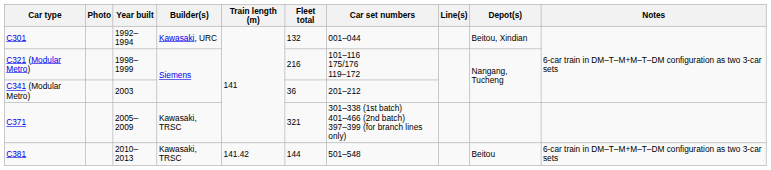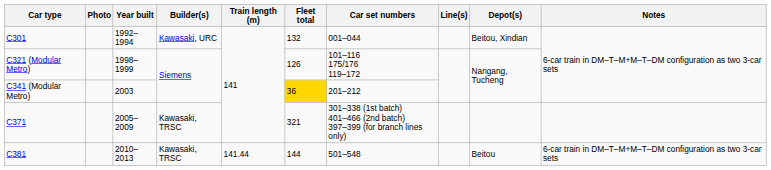 <table class="wikitable sortable" style="font-size: 85%;" |>
 <tr>
 <th>Car type</th>
 <th>Photo</th>
 <th>Year built</th>
 <th>Builder(s)</th>
 <th>Train length (m)</th>
 <th>Fleet total</th>
 <th>Car set numbers</th>
 <th>Line(s)</th>
 <th>Depot(s)</th>
 <th>Notes</th>
 </tr>
 <tr>
 <td><a href='#'>C301</a></td>
 <td></td>
 <td>1992–1994</td>
 <td><a href='#'>Kawasaki</a>, URC</td>
 <td rowspan="4">141</td>
 <td>132</td>
 <td>001–044</td>
 <td></td>
 <td>Beitou, Xindian</td>
 <td rowspan="3">6-car train in DM–T–M+M–T–DM configuration as two 3-car sets</td>
 </tr>
 <tr>
 <td><a href='#'>C321</a> (<a href='#'>Modular Metro</a>)</td>
 <td></td>
 <td>1998–1999</td>
 <td rowspan="2"><a href='#'>Siemens</a></td>
-<td>216</td>
+<td>126</td>
 <td>101–116<br>175/176<br>119–172</td>
 <td rowspan="2"></td>
 <td rowspan="2">Nangang, Tucheng</td>
 </tr>
 <tr>
 <td><a href='#'>C341</a> (Modular Metro)</td>
 <td></td>
 <td>2003</td>
-<td>36</td>
+<td style="background: gold;">36</td>
 <td>201–212</td>
 </tr>
 <tr>
 <td><a href='#'>C371</a></td>
 <td><br></td>
 <td>2005–2009</td>
 <td>Kawasaki, TRSC</td>
 <td>321</td>
 <td>301–338 (1st batch)<br>401–466 (2nd batch)<br>397–399 (for branch lines only)</td>
 <td> <br> </td>
 <td></td>
 <td></td>
 </tr>
 <tr>
 <td><a href='#'>C381</a></td>
 <td></td>
 <td>2010–2013</td>
 <td>Kawasaki, TRSC</td>
-<td>141.42</td>
+<td>141.44</td>
 <td>144</td>
 <td>501–548</td>
 <td> </td>
 <td>Beitou</td>
 <td>6-car train in DM–T–M+M–T–DM configuration as two 3-car sets</td>
 </tr>
 </table>
